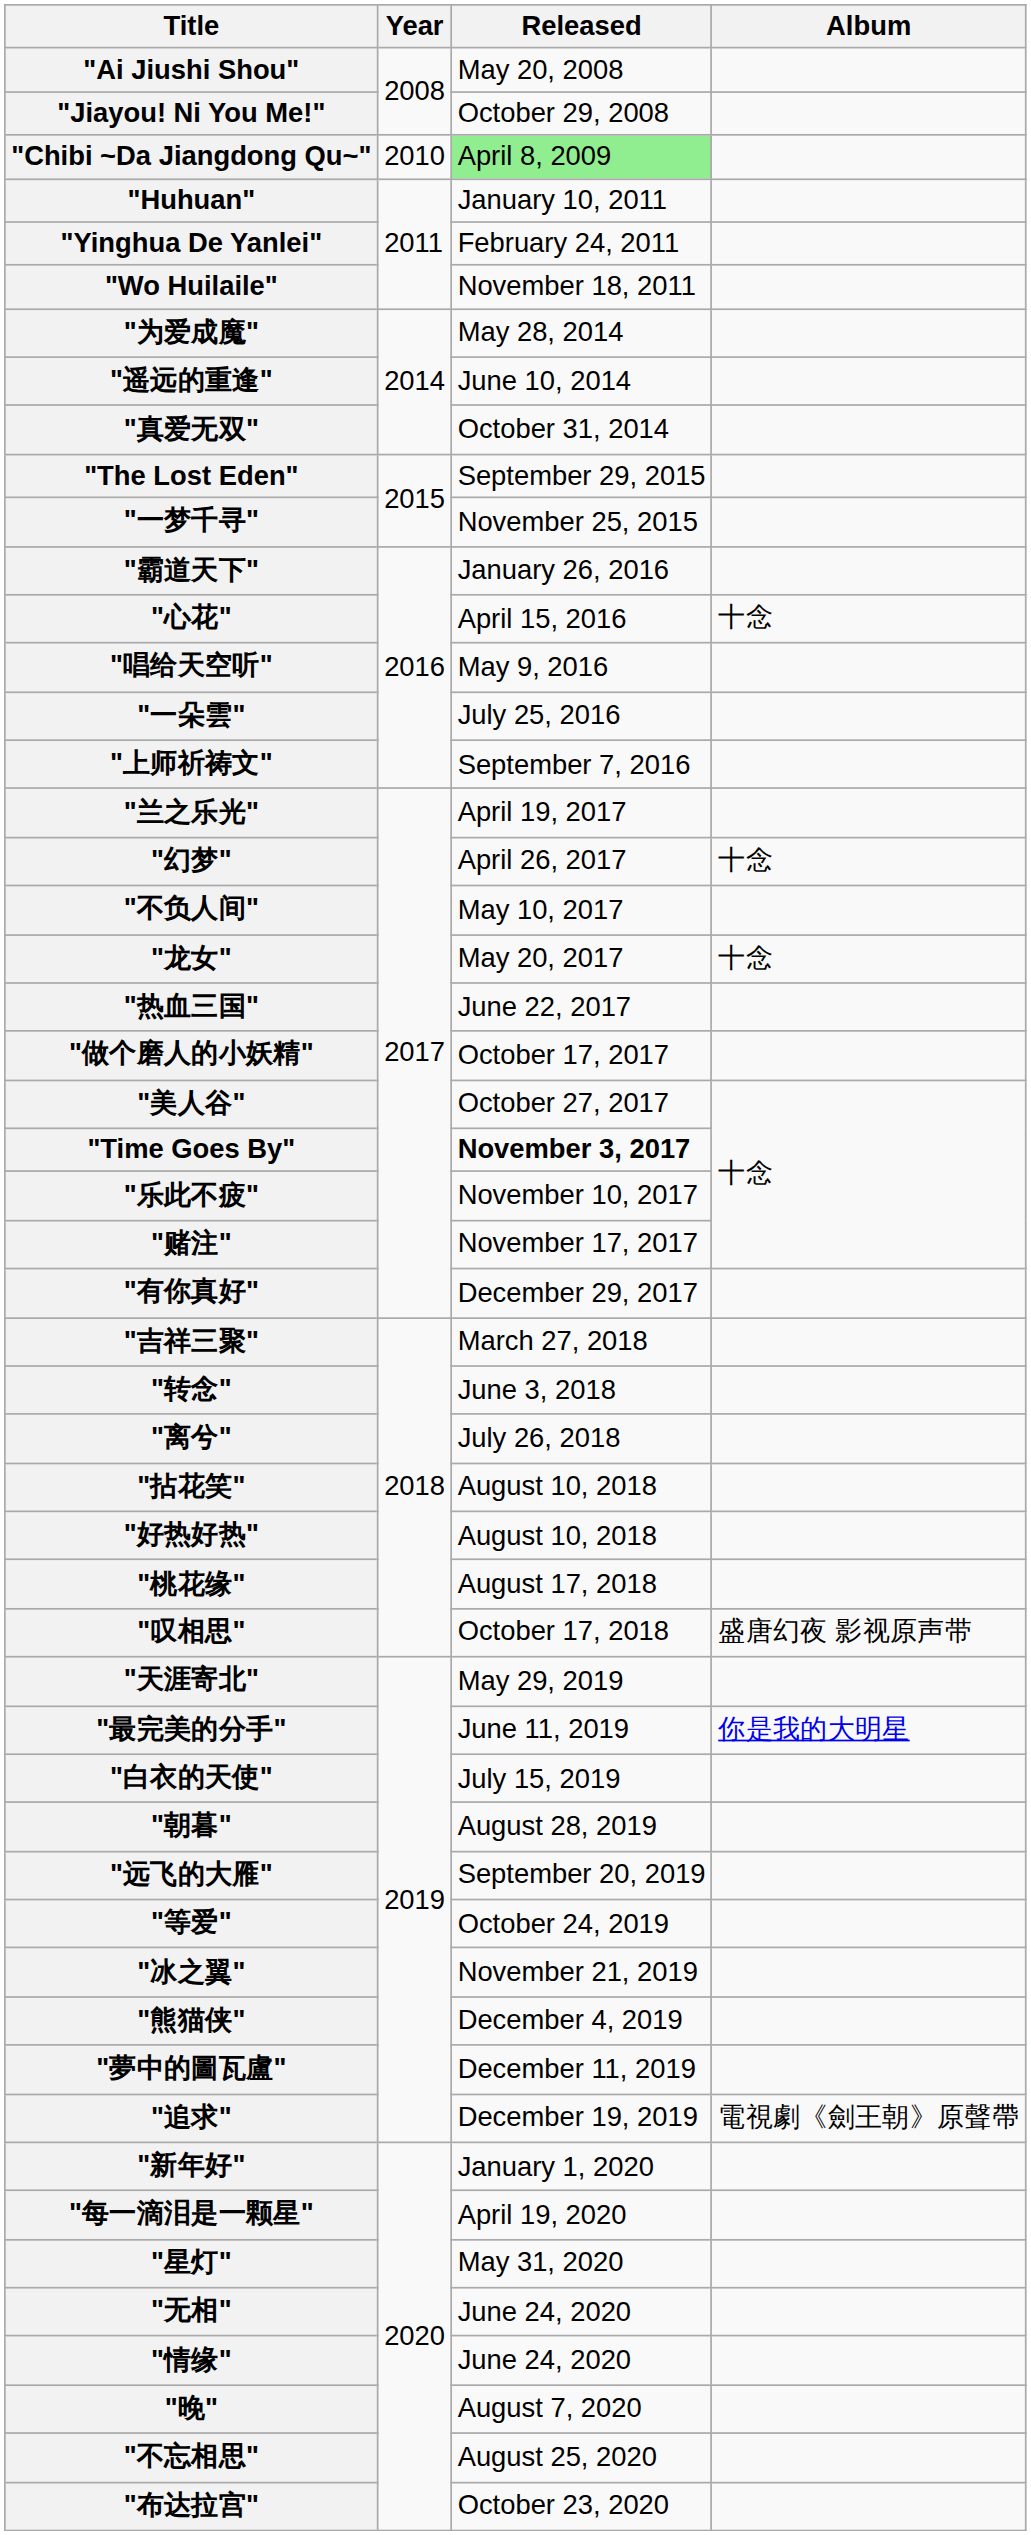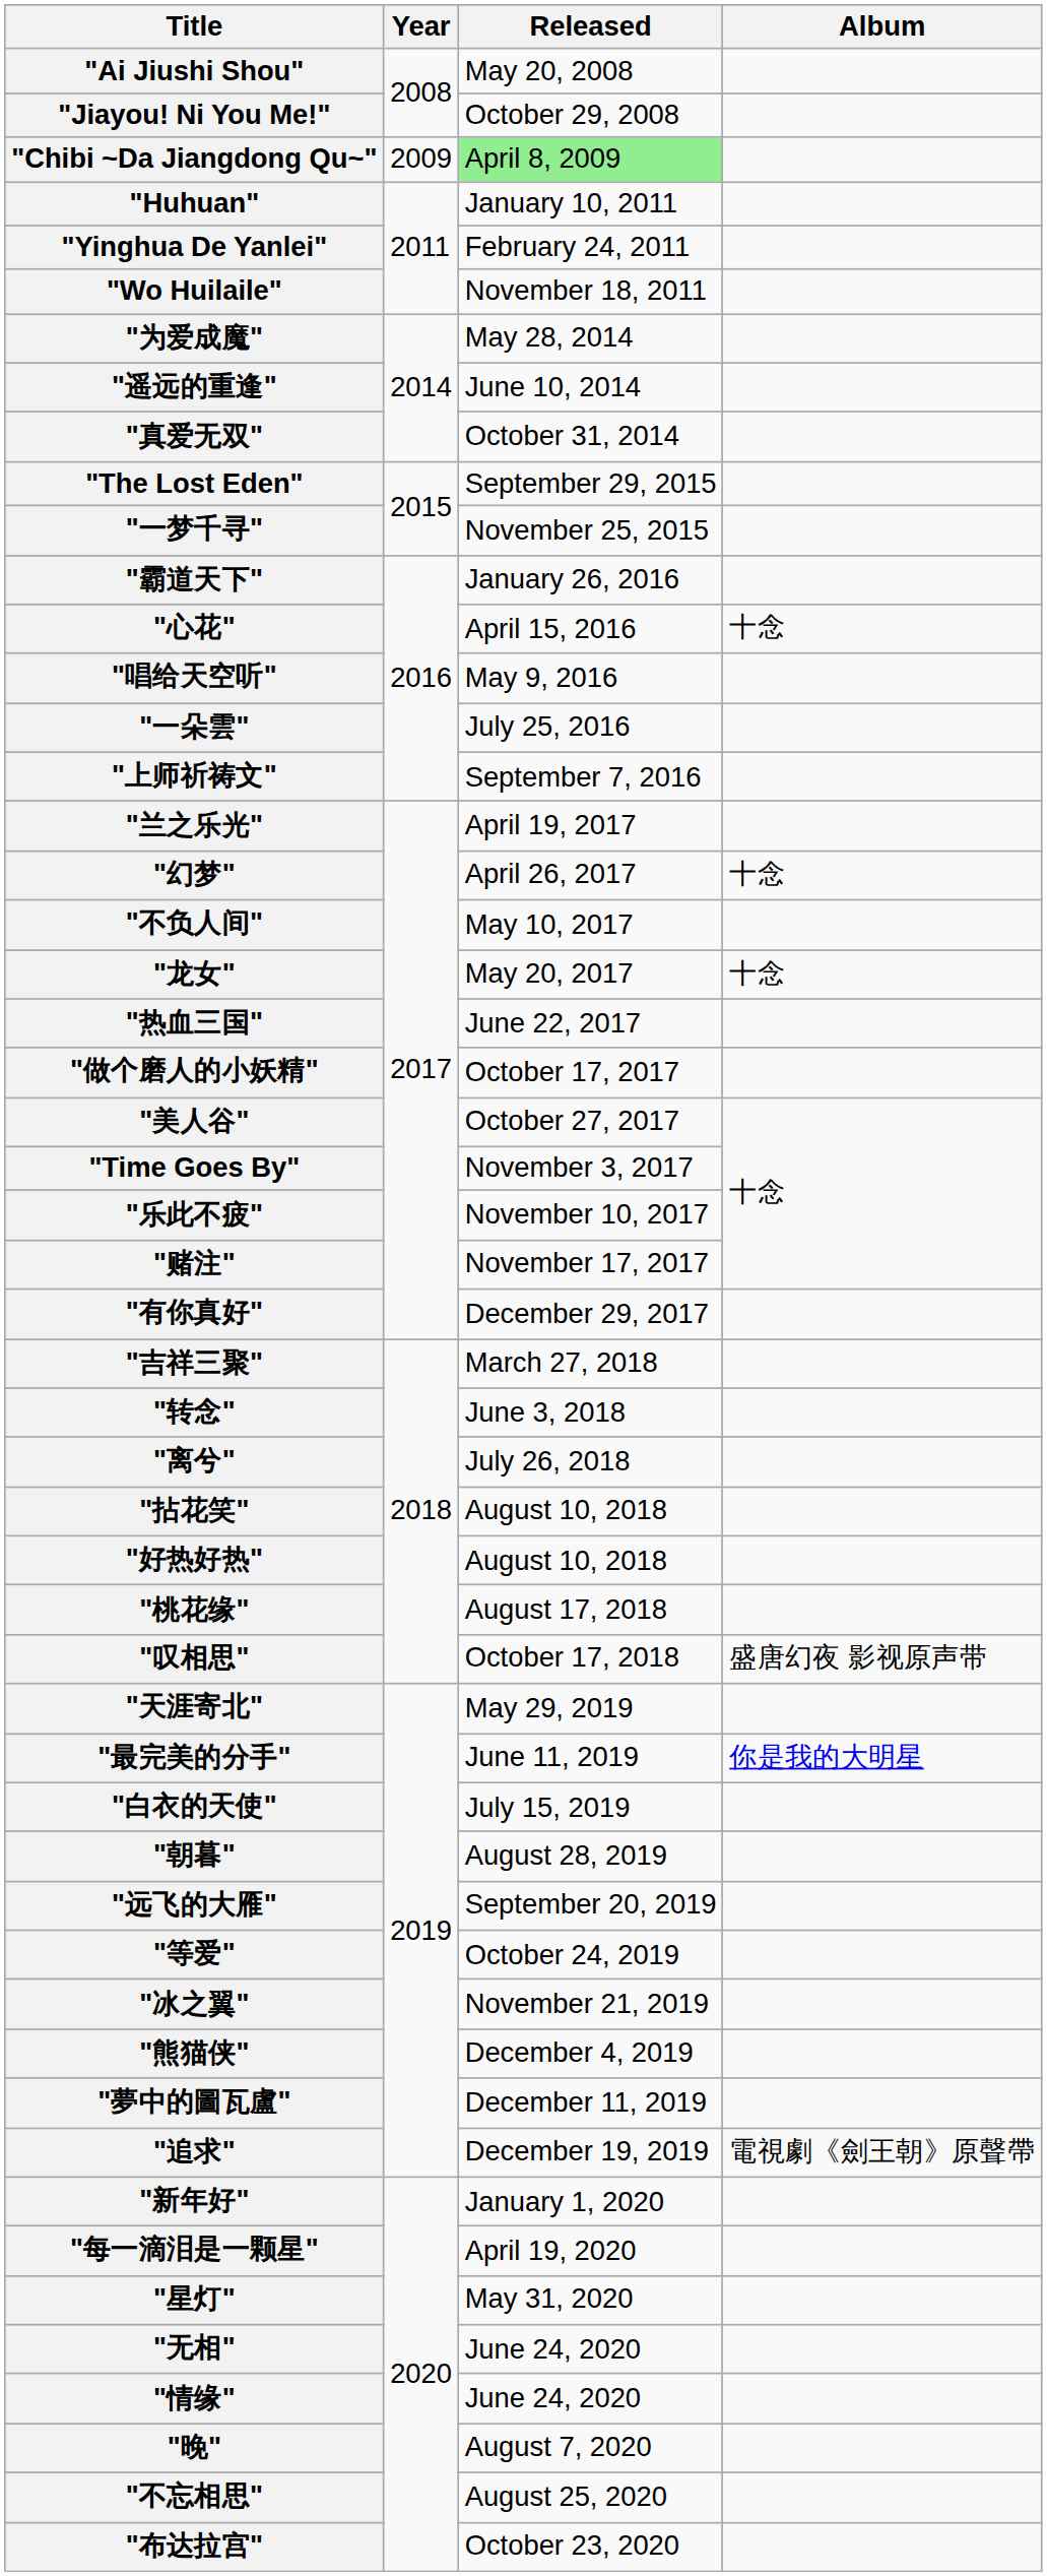 <table class="wikitable plainrowheaders">
 <tr>
 <th>Title</th>
 <th>Year</th>
 <th>Released</th>
 <th>Album</th>
 </tr>
 <tr>
 <th scope="row">"Ai Jiushi Shou"</th>
 <td rowspan="2">2008</td>
 <td>May 20, 2008</td>
 <td></td>
 </tr>
 <tr>
 <th scope="row">"Jiayou! Ni You Me!"</th>
 <td>October 29, 2008</td>
 <td></td>
 </tr>
 <tr>
 <th scope="row">"Chibi ~Da Jiangdong Qu~"</th>
-<td>2010</td>
+<td>2009</td>
 <td style="background: lightgreen;">April 8, 2009</td>
 <td></td>
 </tr>
 <tr>
 <th scope="row">"Huhuan"</th>
 <td rowspan="3">2011</td>
 <td>January 10, 2011</td>
 <td></td>
 </tr>
 <tr>
 <th scope="row">"Yinghua De Yanlei"</th>
 <td>February 24, 2011</td>
 <td></td>
 </tr>
 <tr>
 <th scope="row">"Wo Huilaile"</th>
 <td>November 18, 2011</td>
 <td></td>
 </tr>
 <tr>
 <th scope="row">"为爱成魔"</th>
 <td rowspan="3">2014</td>
 <td>May 28, 2014</td>
 <td></td>
 </tr>
 <tr>
 <th scope="row">"遥远的重逢"</th>
 <td>June 10, 2014</td>
 <td></td>
 </tr>
 <tr>
 <th scope="row">"真爱无双"</th>
 <td>October 31, 2014</td>
 <td></td>
 </tr>
 <tr>
 <th scope="row">"The Lost Eden"</th>
 <td rowspan="2">2015</td>
 <td>September 29, 2015</td>
 <td></td>
 </tr>
 <tr>
 <th scope="row">"一梦千寻"</th>
 <td>November 25, 2015</td>
 <td></td>
 </tr>
 <tr>
 <th scope="row">"霸道天下"</th>
 <td rowspan="5">2016</td>
 <td>January 26, 2016</td>
 <td></td>
 </tr>
 <tr>
 <th scope="row">"心花"</th>
 <td>April 15, 2016</td>
 <td>十念</td>
 </tr>
 <tr>
 <th scope="row">"唱给天空听"</th>
 <td>May 9, 2016</td>
 <td></td>
 </tr>
 <tr>
 <th scope="row">"一朵雲"</th>
 <td>July 25, 2016</td>
 <td></td>
 </tr>
 <tr>
 <th scope="row">"上师祈祷文"</th>
 <td>September 7, 2016</td>
 <td></td>
 </tr>
 <tr>
 <th scope="row">"兰之乐光"</th>
 <td rowspan="11">2017</td>
 <td>April 19, 2017</td>
 <td></td>
 </tr>
 <tr>
 <th scope="row">"幻梦"</th>
 <td>April 26, 2017</td>
 <td>十念</td>
 </tr>
 <tr>
 <th scope="row">"不负人间"</th>
 <td>May 10, 2017</td>
 <td></td>
 </tr>
 <tr>
 <th scope="row">"龙女"</th>
 <td>May 20, 2017</td>
 <td>十念</td>
 </tr>
 <tr>
 <th scope="row">"热血三国"</th>
 <td>June 22, 2017</td>
 <td></td>
 </tr>
 <tr>
 <th scope="row">"做个磨人的小妖精"</th>
 <td>October 17, 2017</td>
 <td></td>
 </tr>
 <tr>
 <th scope="row">"美人谷"</th>
 <td>October 27, 2017</td>
 <td rowspan="4">十念</td>
 </tr>
 <tr>
 <th scope="row">"Time Goes By"</th>
-<td><strong>November 3, 2017</strong></td>
+<td>November 3, 2017</td>
 </tr>
 <tr>
 <th scope="row">"乐此不疲"</th>
 <td>November 10, 2017</td>
 </tr>
 <tr>
 <th scope="row">"赌注"</th>
 <td>November 17, 2017</td>
 </tr>
 <tr>
 <th scope="row">"有你真好"</th>
 <td>December 29, 2017</td>
 <td></td>
 </tr>
 <tr>
 <th scope="row">"吉祥三聚"</th>
 <td rowspan="7">2018</td>
 <td>March 27, 2018</td>
 <td></td>
 </tr>
 <tr>
 <th scope="row">"转念"</th>
 <td>June 3, 2018</td>
 <td></td>
 </tr>
 <tr>
 <th scope="row">"离兮"</th>
 <td>July 26, 2018</td>
 <td></td>
 </tr>
 <tr>
 <th scope="row">"拈花笑"</th>
 <td>August 10, 2018</td>
 <td></td>
 </tr>
 <tr>
 <th scope="row">"好热好热"</th>
 <td>August 10, 2018</td>
 <td></td>
 </tr>
 <tr>
 <th scope="row">"桃花缘"</th>
 <td>August 17, 2018</td>
 <td></td>
 </tr>
 <tr>
 <th scope="row">"叹相思"</th>
 <td>October 17, 2018</td>
 <td>盛唐幻夜 影视原声带</td>
 </tr>
 <tr>
 <th scope="row">"天涯寄北"</th>
 <td rowspan="10">2019</td>
 <td>May 29, 2019</td>
 <td></td>
 </tr>
 <tr>
 <th scope="row">"最完美的分手"</th>
 <td>June 11, 2019</td>
 <td><a href='#'>你是我的大明星</a></td>
 </tr>
 <tr>
 <th scope="row">"白衣的天使"</th>
 <td>July 15, 2019</td>
 <td></td>
 </tr>
 <tr>
 <th scope="row">"朝暮"</th>
 <td>August 28, 2019</td>
 <td></td>
 </tr>
 <tr>
 <th scope="row">"远飞的大雁"</th>
 <td>September 20, 2019</td>
 <td></td>
 </tr>
 <tr>
 <th scope="row">"等爱"</th>
 <td>October 24, 2019</td>
 <td></td>
 </tr>
 <tr>
 <th scope="row">"冰之翼"</th>
 <td>November 21, 2019</td>
 <td></td>
 </tr>
 <tr>
 <th scope="row">"熊猫侠"</th>
 <td>December 4, 2019</td>
 <td></td>
 </tr>
 <tr>
 <th scope="row">"夢中的圖瓦盧"</th>
 <td>December 11, 2019</td>
 <td></td>
 </tr>
 <tr>
 <th scope="row">"追求"</th>
 <td>December 19, 2019</td>
 <td>電視劇《劍王朝》原聲帶</td>
 </tr>
 <tr>
 <th scope="row">"新年好"</th>
 <td rowspan="8">2020</td>
 <td>January 1, 2020</td>
 <td></td>
 </tr>
 <tr>
 <th scope="row">"每一滴泪是一颗星"</th>
 <td>April 19, 2020</td>
 <td></td>
 </tr>
 <tr>
 <th scope="row">"星灯"</th>
 <td>May 31, 2020</td>
 <td></td>
 </tr>
 <tr>
 <th scope="row">"无相"</th>
 <td>June 24, 2020</td>
 <td></td>
 </tr>
 <tr>
 <th scope="row">"情缘"</th>
 <td>June 24, 2020</td>
 <td></td>
 </tr>
 <tr>
 <th scope="row">"晚"</th>
 <td>August 7, 2020</td>
 <td></td>
 </tr>
 <tr>
 <th scope="row">"不忘相思"</th>
 <td>August 25, 2020</td>
 <td></td>
 </tr>
 <tr>
 <th scope="row">"布达拉宫"</th>
 <td>October 23, 2020</td>
 <td></td>
 </tr>
 </table>
